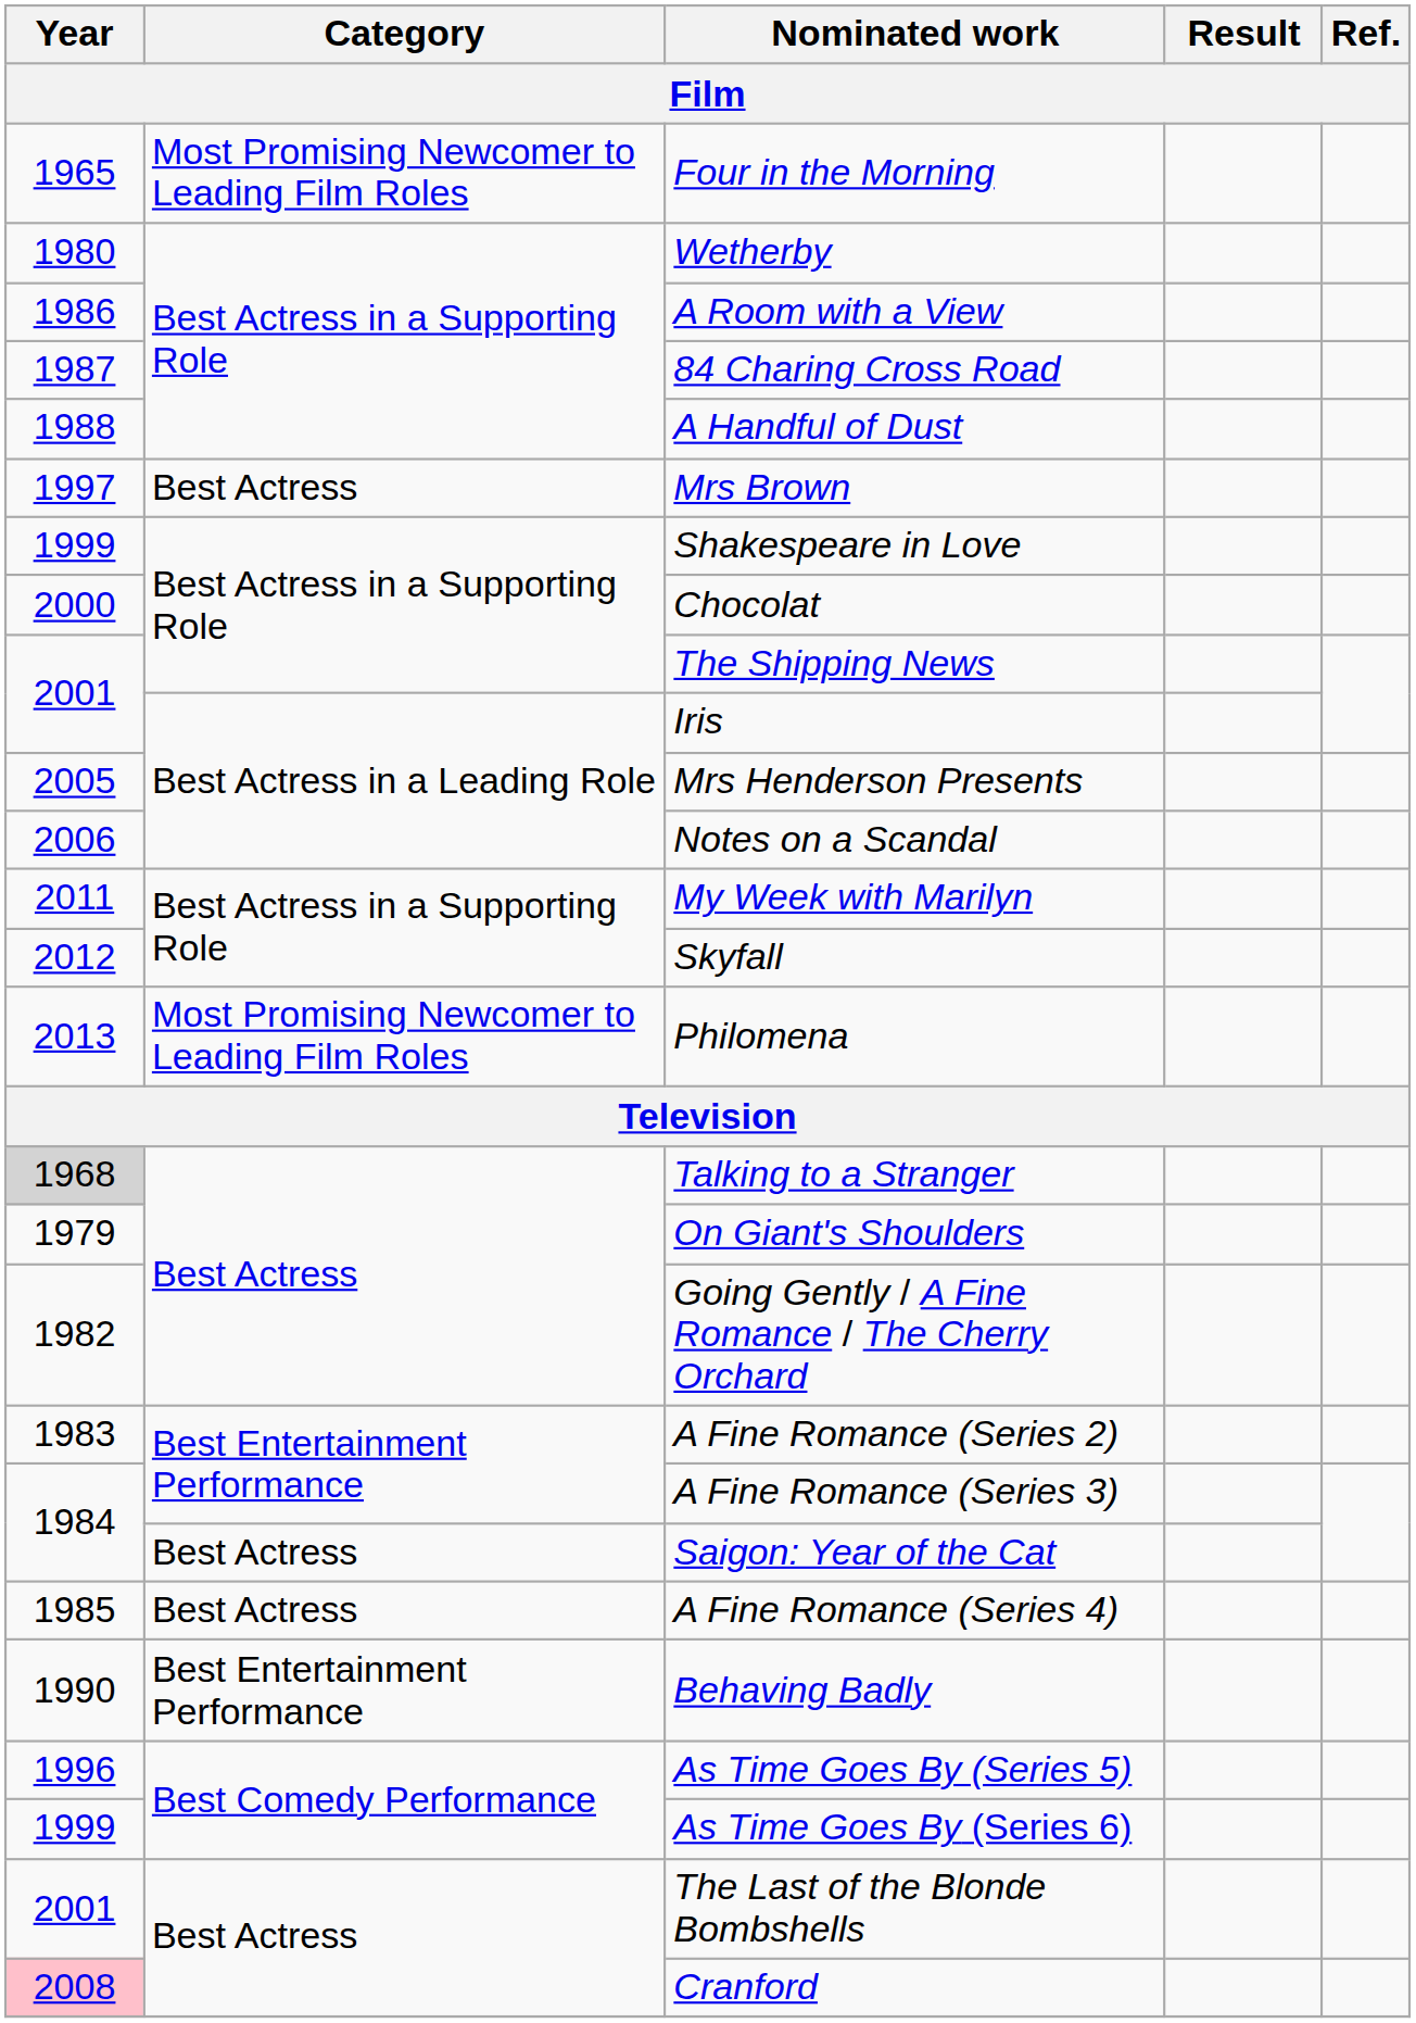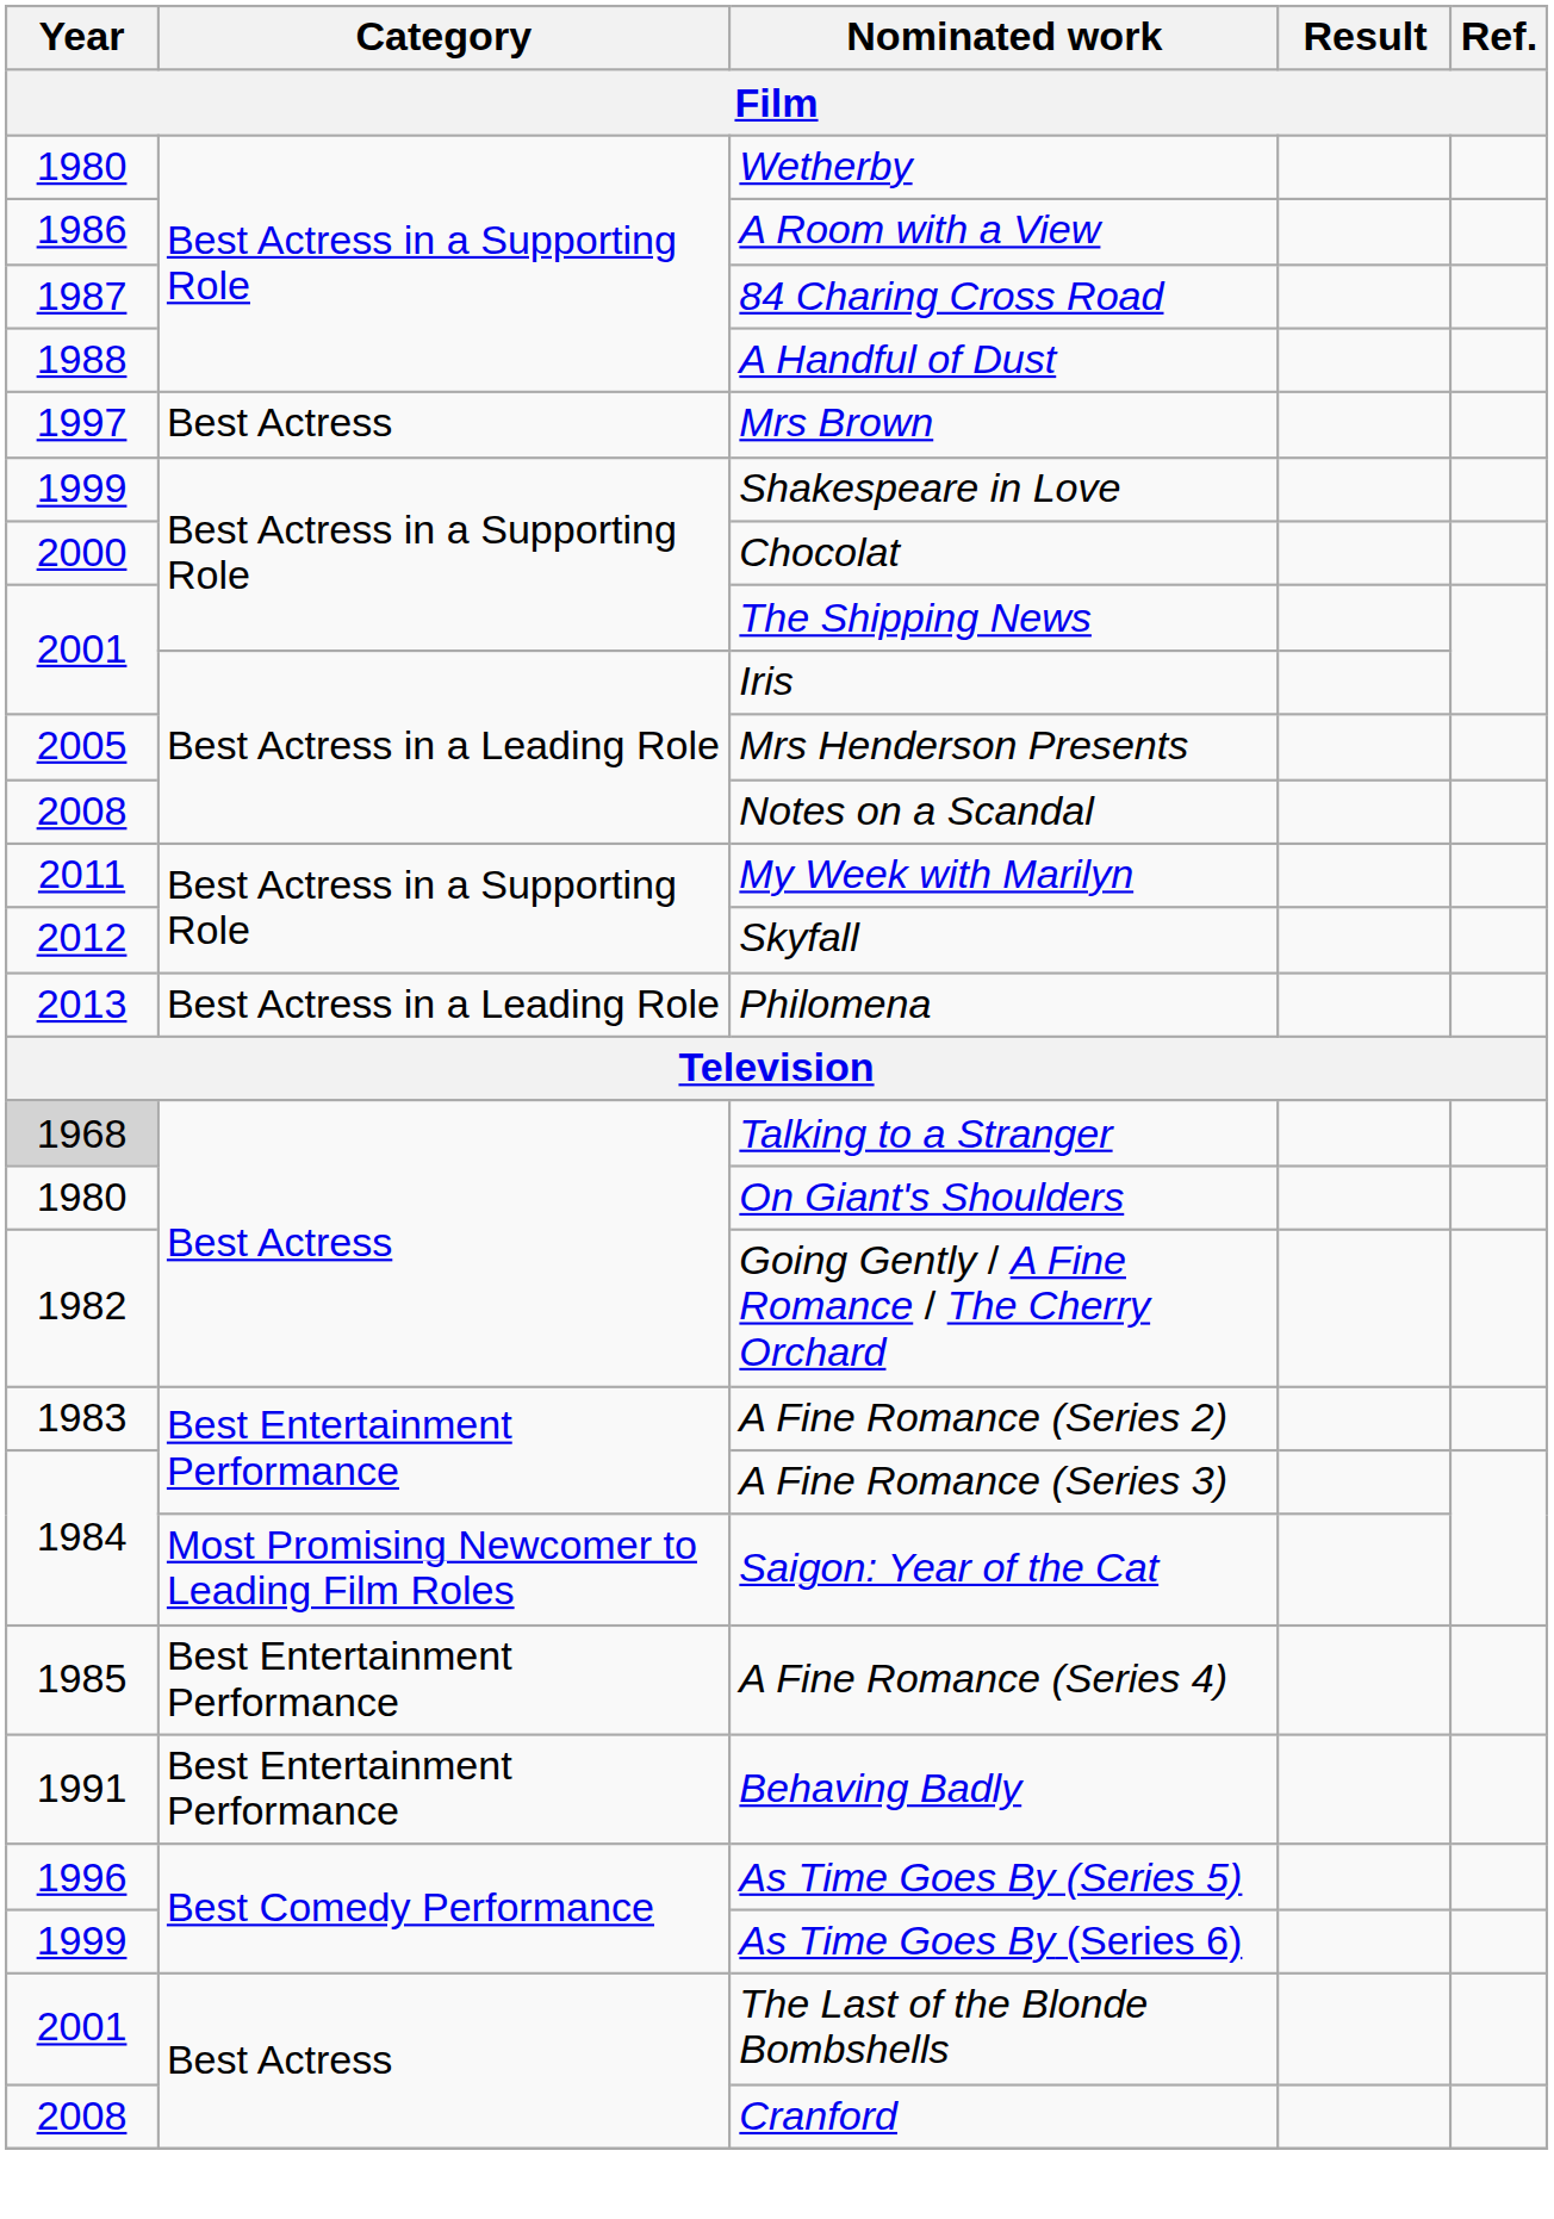 <table class=wikitable>
 <tr>
 <th scope="col" style="width:5em;">Year</th>
 <th scope="col" style="width:26em;">Category</th>
 <th scope="col" style="width:25em;">Nominated work</th>
 <th scope="col" style="width:5em;">Result</th>
 <th>Ref.</th>
 </tr>
 <tr>
 <th colspan=5><a href='#'>Film</a></th>
-</tr>
-<tr>
-<td style="text-align:center;"><a href='#'>1965</a></td>
-<td><a href='#'>Most Promising Newcomer to Leading Film Roles</a></td>
-<td><em><a href='#'>Four in the Morning</a></em></td>
-<td></td>
-<td style="text-align:center;"></td>
 </tr>
 <tr>
 <td style="text-align:center;"><a href='#'>1980</a></td>
 <td rowspan=4><a href='#'>Best Actress in a Supporting Role</a></td>
 <td><em><a href='#'>Wetherby</a></em></td>
 <td></td>
 <td style="text-align:center;"></td>
 </tr>
 <tr>
 <td style="text-align:center;"><a href='#'>1986</a></td>
 <td><em><a href='#'>A Room with a View</a></em></td>
 <td></td>
 <td style="text-align:center;"></td>
 </tr>
 <tr>
 <td style="text-align:center;"><a href='#'>1987</a></td>
 <td><em><a href='#'>84 Charing Cross Road</a></em></td>
 <td></td>
 <td style="text-align:center;"></td>
 </tr>
 <tr>
 <td style="text-align:center;"><a href='#'>1988</a></td>
 <td><em><a href='#'>A Handful of Dust</a></em></td>
 <td></td>
 <td style="text-align:center;"></td>
 </tr>
 <tr>
 <td style="text-align:center;"><a href='#'>1997</a></td>
 <td>Best Actress</td>
 <td><em><a href='#'>Mrs Brown</a></em></td>
 <td></td>
 <td style="text-align:center;"></td>
 </tr>
 <tr>
 <td style="text-align:center;"><a href='#'>1999</a></td>
 <td rowspan=3>Best Actress in a Supporting Role</td>
 <td><em>Shakespeare in Love</em></td>
 <td></td>
 <td style="text-align:center;"></td>
 </tr>
 <tr>
 <td style="text-align:center;"><a href='#'>2000</a></td>
 <td><em>Chocolat</em></td>
 <td></td>
 <td style="text-align:center;"></td>
 </tr>
 <tr>
 <td style="text-align:center;", rowspan=2><a href='#'>2001</a></td>
 <td><em><a href='#'>The Shipping News</a></em></td>
 <td></td>
 <td style="text-align:center;", rowspan=2></td>
 </tr>
 <tr>
 <td rowspan="3">Best Actress in a Leading Role</td>
 <td><em>Iris</em></td>
 <td></td>
 </tr>
 <tr>
 <td style="text-align:center;"><a href='#'>2005</a></td>
 <td><em>Mrs Henderson Presents</em></td>
 <td></td>
 <td style="text-align:center;"></td>
 </tr>
 <tr>
-<td style="text-align:center;"><a href='#'>2006</a></td>
+<td style="text-align:center;"><a href='#'>2008</a></td>
 <td><em>Notes on a Scandal</em></td>
 <td></td>
 <td style="text-align:center;"></td>
 </tr>
 <tr>
 <td style="text-align:center;"><a href='#'>2011</a></td>
 <td rowspan=2>Best Actress in a Supporting Role</td>
 <td><em><a href='#'>My Week with Marilyn</a></em></td>
 <td></td>
 <td style="text-align:center;"></td>
 </tr>
 <tr>
 <td style="text-align:center;"><a href='#'>2012</a></td>
 <td><em>Skyfall</em></td>
 <td></td>
 <td style="text-align:center;"></td>
 </tr>
 <tr>
 <td style="text-align:center;"><a href='#'>2013</a></td>
-<td><a href='#'>Most Promising Newcomer to Leading Film Roles</a></td>
+<td>Best Actress in a Leading Role</td>
 <td><em>Philomena</em></td>
 <td></td>
 <td style="text-align:center;"></td>
 </tr>
 <tr>
 <th colspan=5><a href='#'>Television</a></th>
 </tr>
 <tr>
 <td style="background: lightgrey; text-align:center;">1968</td>
 <td rowspan=3><a href='#'>Best Actress</a></td>
 <td><em><a href='#'>Talking to a Stranger</a></em></td>
 <td></td>
 <td style="text-align:center;"></td>
 </tr>
 <tr>
-<td style="text-align:center;">1979</td>
+<td style="text-align:center;">1980</td>
 <td><em><a href='#'>On Giant's Shoulders</a></em></td>
 <td></td>
 <td style="text-align:center;"></td>
 </tr>
 <tr>
 <td style="text-align:center;">1982</td>
 <td><em>Going Gently</em> / <em><a href='#'>A Fine Romance</a></em> / <em><a href='#'>The Cherry Orchard</a></em></td>
 <td></td>
 <td style="text-align:center;"></td>
 </tr>
 <tr>
 <td style="text-align:center;">1983</td>
 <td rowspan=2><a href='#'>Best Entertainment Performance</a></td>
 <td><em>A Fine Romance (Series 2)</em></td>
 <td></td>
 <td style="text-align:center;"></td>
 </tr>
 <tr>
 <td style="text-align:center;", rowspan=2>1984</td>
 <td><em>A Fine Romance (Series 3)</em></td>
 <td></td>
 <td style="text-align:center;", rowspan=2></td>
 </tr>
 <tr>
-<td>Best Actress</td>
+<td><a href='#'>Most Promising Newcomer to Leading Film Roles</a></td>
 <td><em><a href='#'>Saigon: Year of the Cat</a></em></td>
 <td></td>
 </tr>
 <tr>
 <td style="text-align:center;">1985</td>
-<td>Best Actress</td>
+<td>Best Entertainment Performance</td>
 <td><em>A Fine Romance (Series 4)</em></td>
 <td></td>
 <td style="text-align:center;"></td>
 </tr>
 <tr>
-<td style="text-align:center;">1990</td>
+<td style="text-align:center;">1991</td>
 <td>Best Entertainment Performance</td>
 <td><em><a href='#'>Behaving Badly</a></em></td>
 <td></td>
 <td style="text-align:center;"></td>
 </tr>
 <tr>
 <td style="text-align:center;"><a href='#'>1996</a></td>
 <td rowspan=2><a href='#'>Best Comedy Performance</a></td>
 <td><em><a href='#'>As Time Goes By (Series 5)</a></em></td>
 <td></td>
 <td style="text-align:center;"></td>
 </tr>
 <tr>
 <td style="text-align:center;"><a href='#'>1999</a></td>
 <td><a href='#'><em>As Time Goes By</em> (Series 6)</a></td>
 <td></td>
 <td style="text-align:center;"></td>
 </tr>
 <tr>
 <td style="text-align:center;"><a href='#'>2001</a></td>
 <td rowspan=2>Best Actress</td>
 <td><em>The Last of the Blonde Bombshells</em></td>
 <td></td>
 <td style="text-align:center;"></td>
 </tr>
 <tr>
-<td style="background: pink; text-align:center;"><a href='#'>2008</a></td>
+<td style="text-align:center;"><a href='#'>2008</a></td>
 <td><em><a href='#'>Cranford</a></em></td>
 <td></td>
 <td style="text-align:center;"></td>
 </tr>
 <tr>
 </tr>
 </table>
